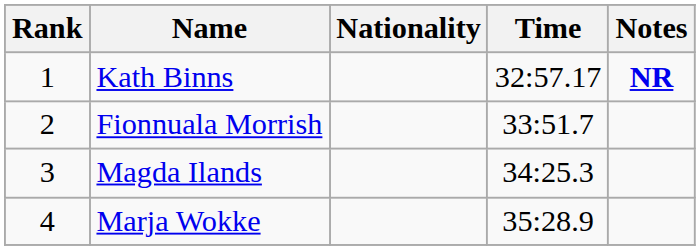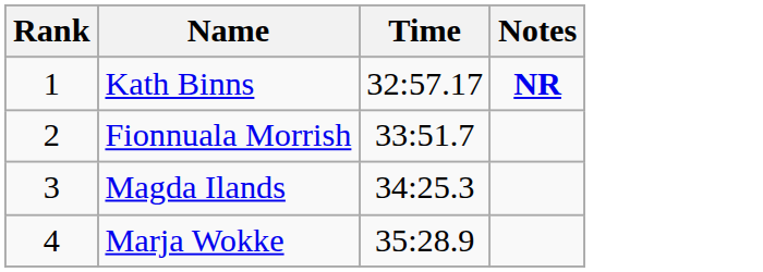 <table class="wikitable sortable" style="text-align:center">
 <tr>
 <th>Rank</th>
 <th>Name</th>
-<th>Nationality</th>
 <th>Time</th>
 <th>Notes</th>
 </tr>
 <tr>
 <td>1</td>
 <td align=left><a href='#'>Kath Binns</a></td>
-<td align=left></td>
 <td>32:57.17</td>
 <td><strong><a href='#'>NR</a></strong></td>
 </tr>
 <tr>
 <td>2</td>
 <td align=left><a href='#'>Fionnuala Morrish</a></td>
-<td align=left></td>
 <td>33:51.7</td>
 <td></td>
 </tr>
 <tr>
 <td>3</td>
 <td align=left><a href='#'>Magda Ilands</a></td>
-<td align=left></td>
 <td>34:25.3</td>
 <td></td>
 </tr>
 <tr>
 <td>4</td>
 <td align=left><a href='#'>Marja Wokke</a></td>
-<td align=left></td>
 <td>35:28.9</td>
 <td></td>
 </tr>
 </table>
